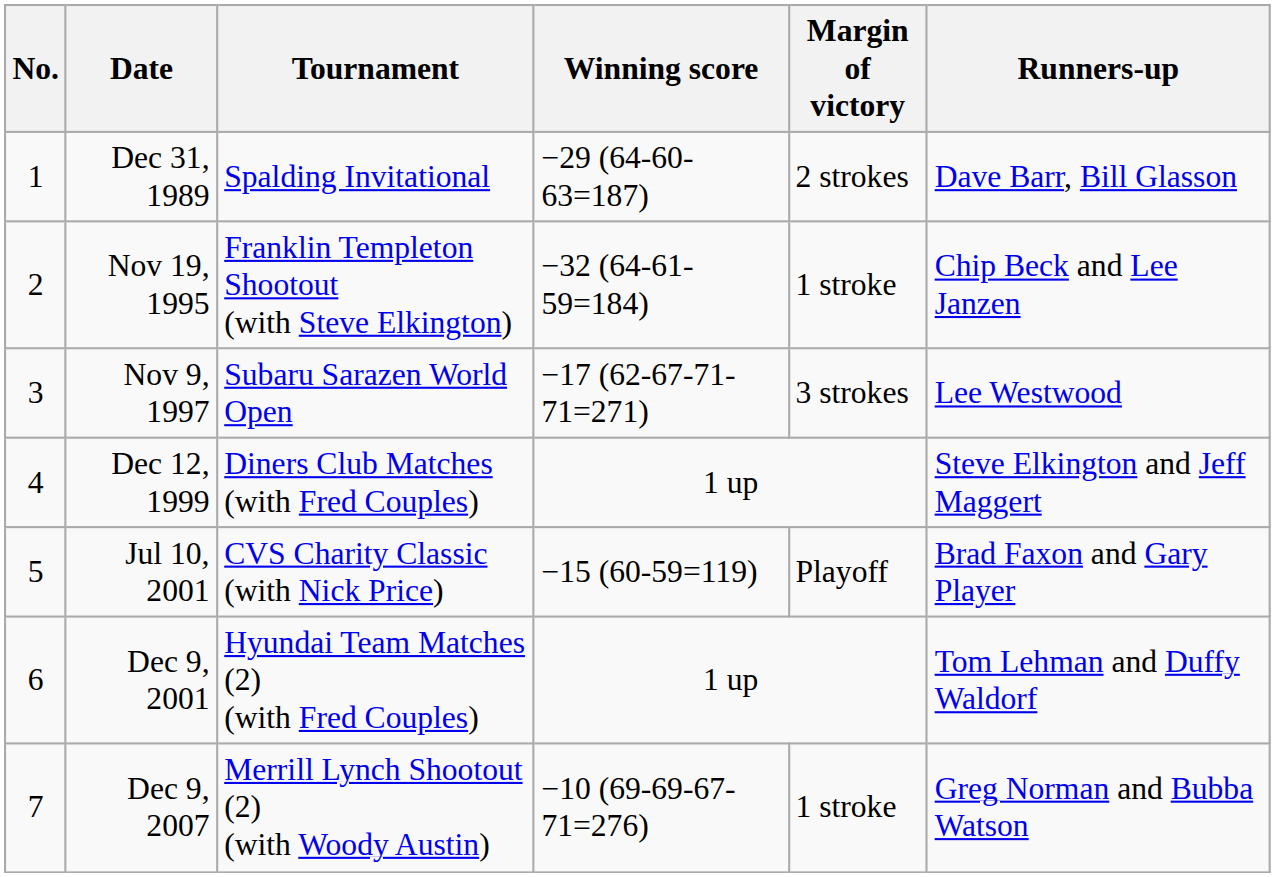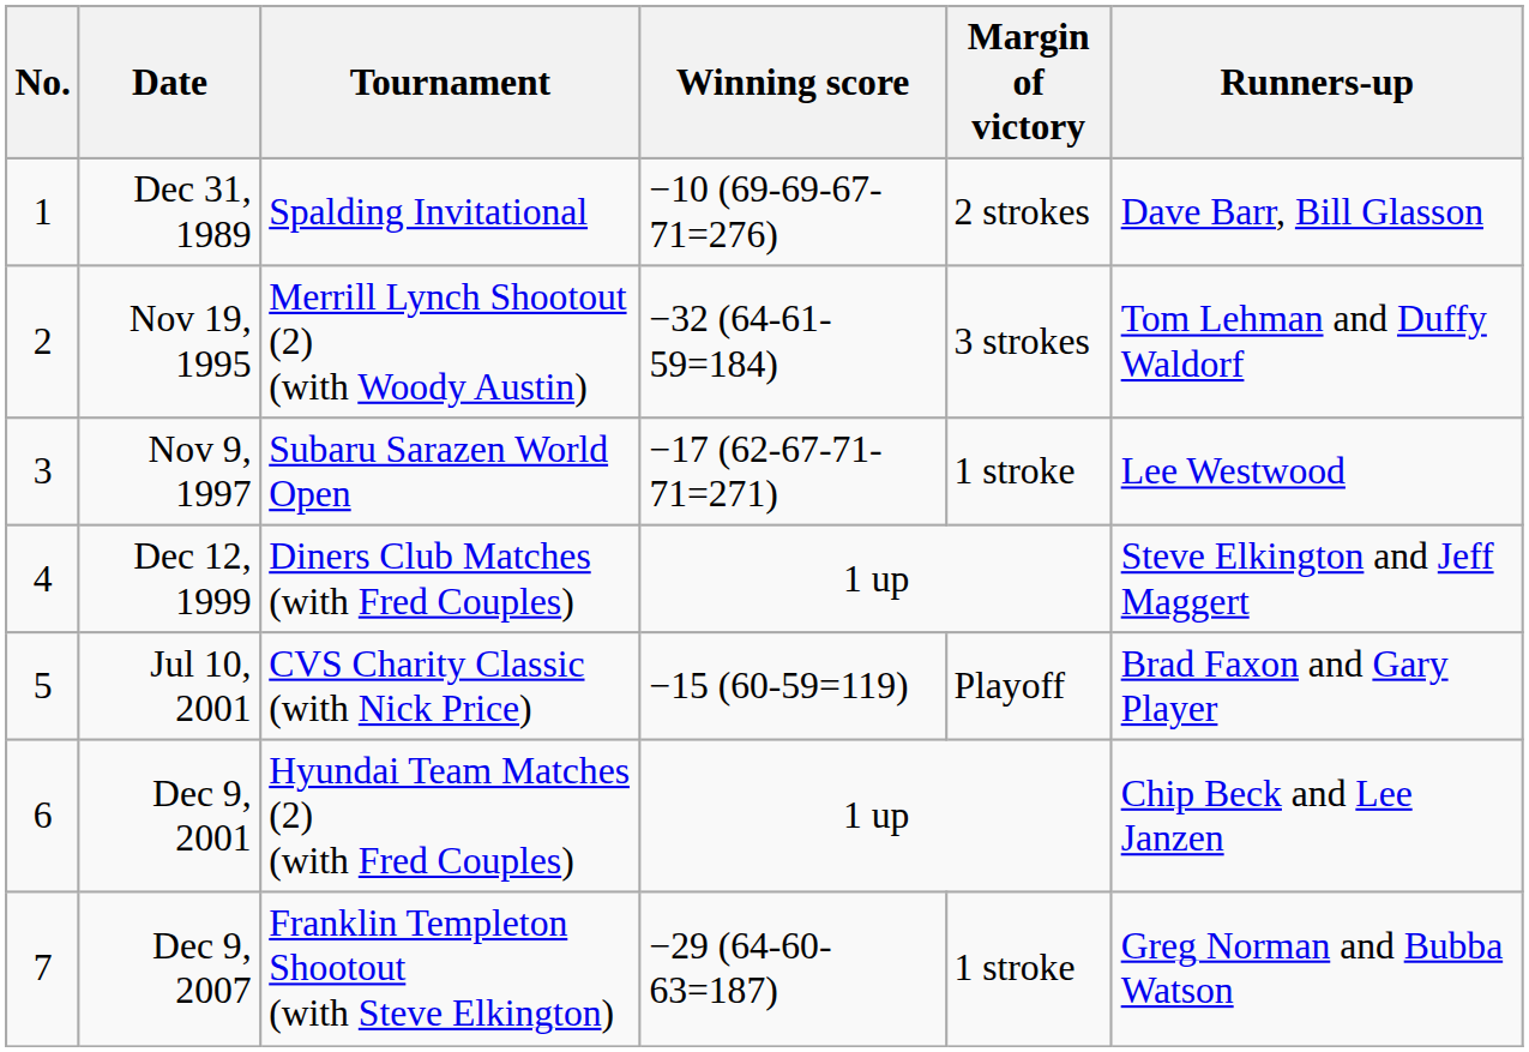 <table class="wikitable" style="font-size:95%;">
 <tr>
 <th>No.</th>
 <th>Date</th>
 <th>Tournament</th>
 <th>Winning score</th>
 <th>Margin of<br>victory</th>
 <th>Runners-up</th>
 </tr>
 <tr>
 <td align=center>1</td>
 <td align=right>Dec 31, 1989</td>
 <td><a href='#'>Spalding Invitational</a></td>
-<td>−29 (64-60-63=187)</td>
+<td>−10 (69-69-67-71=276)</td>
 <td>2 strokes</td>
 <td> <a href='#'>Dave Barr</a>,  <a href='#'>Bill Glasson</a></td>
 </tr>
 <tr>
 <td align=center>2</td>
 <td align=right>Nov 19, 1995</td>
-<td><a href='#'>Franklin Templeton Shootout</a><br>(with  <a href='#'>Steve Elkington</a>)</td>
+<td><a href='#'>Merrill Lynch Shootout</a> (2)<br>(with  <a href='#'>Woody Austin</a>)</td>
 <td>−32 (64-61-59=184)</td>
-<td>1 stroke</td>
-<td> <a href='#'>Chip Beck</a> and  <a href='#'>Lee Janzen</a></td>
+<td>3 strokes</td>
+<td> <a href='#'>Tom Lehman</a> and  <a href='#'>Duffy Waldorf</a></td>
 </tr>
 <tr>
 <td align=center>3</td>
 <td align=right>Nov 9, 1997</td>
 <td><a href='#'>Subaru Sarazen World Open</a></td>
 <td>−17 (62-67-71-71=271)</td>
-<td>3 strokes</td>
+<td>1 stroke</td>
 <td> <a href='#'>Lee Westwood</a></td>
 </tr>
 <tr>
 <td align=center>4</td>
 <td align=right>Dec 12, 1999</td>
 <td><a href='#'>Diners Club Matches</a><br>(with  <a href='#'>Fred Couples</a>)</td>
 <td colspan=2 align=center>1 up</td>
 <td> <a href='#'>Steve Elkington</a> and  <a href='#'>Jeff Maggert</a></td>
 </tr>
 <tr>
 <td align=center>5</td>
 <td align=right>Jul 10, 2001</td>
 <td><a href='#'>CVS Charity Classic</a><br>(with  <a href='#'>Nick Price</a>)</td>
 <td>−15 (60-59=119)</td>
 <td>Playoff</td>
 <td> <a href='#'>Brad Faxon</a> and  <a href='#'>Gary Player</a></td>
 </tr>
 <tr>
 <td align=center>6</td>
 <td align=right>Dec 9, 2001</td>
 <td><a href='#'>Hyundai Team Matches</a> (2)<br>(with  <a href='#'>Fred Couples</a>)</td>
 <td colspan=2 align=center>1 up</td>
-<td> <a href='#'>Tom Lehman</a> and  <a href='#'>Duffy Waldorf</a></td>
+<td> <a href='#'>Chip Beck</a> and  <a href='#'>Lee Janzen</a></td>
 </tr>
 <tr>
 <td align=center>7</td>
 <td align=right>Dec 9, 2007</td>
-<td><a href='#'>Merrill Lynch Shootout</a> (2)<br>(with  <a href='#'>Woody Austin</a>)</td>
-<td>−10 (69-69-67-71=276)</td>
+<td><a href='#'>Franklin Templeton Shootout</a><br>(with  <a href='#'>Steve Elkington</a>)</td>
+<td>−29 (64-60-63=187)</td>
 <td>1 stroke</td>
 <td> <a href='#'>Greg Norman</a> and  <a href='#'>Bubba Watson</a></td>
 </tr>
 </table>
